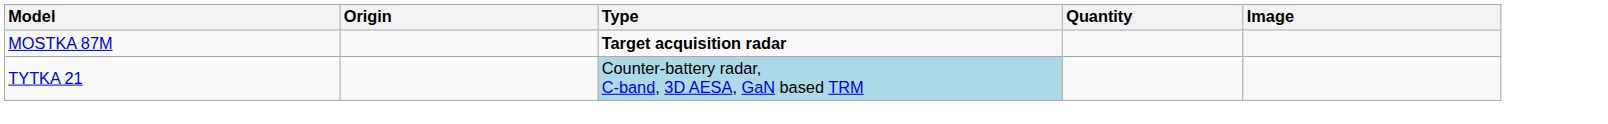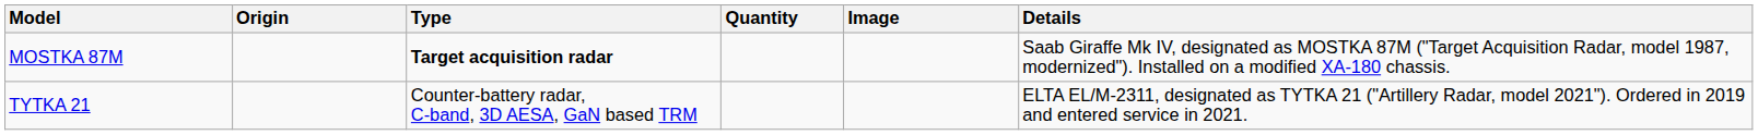 <table class="wikitable">
 <tr>
 <th style="text-align: left; width:13%;">Model</th>
 <th style="text-align: left; width:10%;">Origin</th>
 <th style="text-align: left; width:18%;">Type</th>
 <th style="text-align: left; width:7%;">Quantity</th>
 <th style="text-align: left; width:10%;">Image</th>
+<th style="text-align: left; width:42%;">Details</th>
 </tr>
 <tr>
 <td><a href='#'>MOSTKA 87M</a></td>
 <td></td>
 <td><strong>Target acquisition radar</strong></td>
 <td></td>
 <td></td>
+<td>Saab Giraffe Mk IV, designated as MOSTKA 87M ("Target Acquisition Radar, model 1987, modernized"). Installed on a modified <a href='#'>XA-180</a> chassis.</td>
 </tr>
 <tr>
 <td><a href='#'>TYTKA 21</a></td>
 <td></td>
-<td style="background: lightblue;">Counter-battery radar,<br><a href='#'>C-band</a>, <a href='#'>3D AESA</a>, <a href='#'>GaN</a> based <a href='#'>TRM</a></td>
+<td>Counter-battery radar,<br><a href='#'>C-band</a>, <a href='#'>3D AESA</a>, <a href='#'>GaN</a> based <a href='#'>TRM</a></td>
 <td></td>
 <td></td>
+<td>ELTA EL/M-2311, designated as TYTKA 21 ("Artillery Radar, model 2021"). Ordered in 2019 and entered service in 2021.</td>
 </tr>
 </table>
